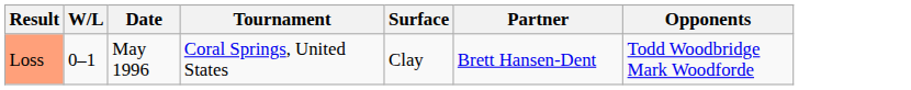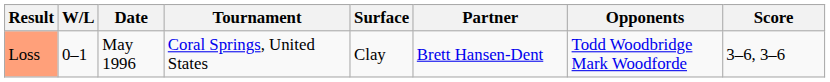 <table class="sortable wikitable">
 <tr>
 <th style="width:40px">Result</th>
 <th style="width:30px" class="unsortable">W/L</th>
 <th style="width:55px">Date</th>
 <th style="width:170px">Tournament</th>
 <th style="width:50px">Surface</th>
 <th style="width:140px">Partner</th>
 <th style="width:140px">Opponents</th>
+<th style="width:90px" class="unsortable">Score</th>
 </tr>
 <tr>
 <td style="background:#ffa07a;">Loss</td>
 <td>0–1</td>
 <td>May 1996</td>
 <td><a href='#'>Coral Springs</a>, United States</td>
 <td>Clay</td>
 <td> <a href='#'>Brett Hansen-Dent</a></td>
 <td> <a href='#'>Todd Woodbridge</a><br> <a href='#'>Mark Woodforde</a></td>
+<td>3–6, 3–6</td>
 </tr>
 </table>
